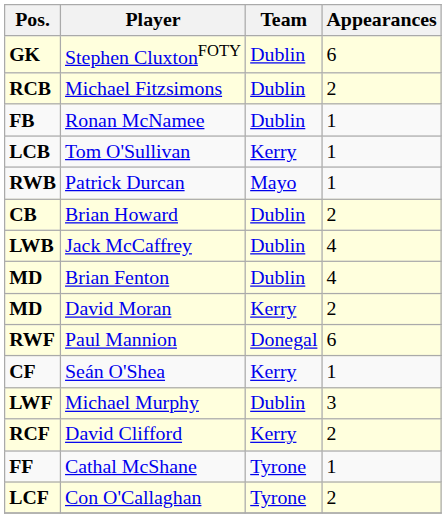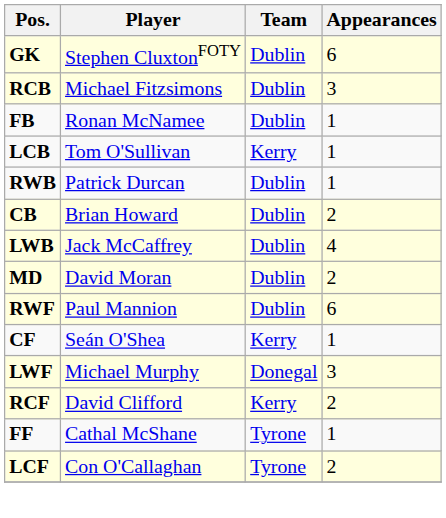 <table class="wikitable">
 <tr>
 <th>Pos.</th>
 <th>Player</th>
 <th>Team</th>
 <th>Appearances</th>
 </tr>
 <tr bgcolor="#FFFFDD">
 <td><strong>GK</strong></td>
 <td> <a href='#'>Stephen Cluxton</a><sup>FOTY</sup></td>
 <td><a href='#'>Dublin</a></td>
 <td>6</td>
 </tr>
 <tr bgcolor="#FFFFDD">
 <td><strong>RCB</strong></td>
 <td> <a href='#'>Michael Fitzsimons</a></td>
 <td><a href='#'>Dublin</a></td>
-<td>2</td>
+<td>3</td>
 </tr>
 <tr>
 <td><strong>FB</strong></td>
 <td> <a href='#'>Ronan McNamee</a></td>
 <td><a href='#'>Dublin</a></td>
 <td>1</td>
 </tr>
 <tr>
 <td><strong>LCB</strong></td>
 <td> <a href='#'>Tom O'Sullivan</a></td>
 <td><a href='#'>Kerry</a></td>
 <td>1</td>
 </tr>
 <tr>
 <td><strong>RWB</strong></td>
 <td> <a href='#'>Patrick Durcan</a></td>
-<td><a href='#'>Mayo</a></td>
+<td><a href='#'>Dublin</a></td>
 <td>1</td>
 </tr>
 <tr bgcolor="#FFFFDD">
 <td><strong>CB</strong></td>
 <td> <a href='#'>Brian Howard</a></td>
 <td><a href='#'>Dublin</a></td>
 <td>2</td>
 </tr>
 <tr bgcolor="#FFFFDD">
 <td><strong>LWB</strong></td>
 <td> <a href='#'>Jack McCaffrey</a></td>
 <td><a href='#'>Dublin</a></td>
 <td>4</td>
 </tr>
 <tr bgcolor="#FFFFDD">
 <td><strong>MD</strong></td>
-<td> <a href='#'>Brian Fenton</a></td>
+<td> <a href='#'>David Moran</a></td>
 <td><a href='#'>Dublin</a></td>
-<td>4</td>
-</tr>
-<tr bgcolor="#FFFFDD">
-<td><strong>MD</strong></td>
-<td> <a href='#'>David Moran</a></td>
-<td><a href='#'>Kerry</a></td>
 <td>2</td>
 </tr>
 <tr bgcolor="#FFFFDD">
 <td><strong>RWF</strong></td>
 <td> <a href='#'>Paul Mannion</a></td>
-<td><a href='#'>Donegal</a></td>
+<td><a href='#'>Dublin</a></td>
 <td>6</td>
 </tr>
 <tr>
 <td><strong>CF</strong></td>
 <td> <a href='#'>Seán O'Shea</a></td>
 <td><a href='#'>Kerry</a></td>
 <td>1</td>
 </tr>
 <tr bgcolor="#FFFFDD">
 <td><strong>LWF</strong></td>
 <td> <a href='#'>Michael Murphy</a></td>
-<td><a href='#'>Dublin</a></td>
+<td><a href='#'>Donegal</a></td>
 <td>3</td>
 </tr>
 <tr bgcolor="#FFFFDD">
 <td><strong>RCF</strong></td>
 <td> <a href='#'>David Clifford</a></td>
 <td><a href='#'>Kerry</a></td>
 <td>2</td>
 </tr>
 <tr>
 <td><strong>FF</strong></td>
 <td> <a href='#'>Cathal McShane</a></td>
 <td><a href='#'>Tyrone</a></td>
 <td>1</td>
 </tr>
 <tr bgcolor="#FFFFDD">
 <td><strong>LCF</strong></td>
 <td> <a href='#'>Con O'Callaghan</a></td>
 <td><a href='#'>Tyrone</a></td>
 <td>2</td>
 </tr>
 <tr>
 </tr>
 </table>
